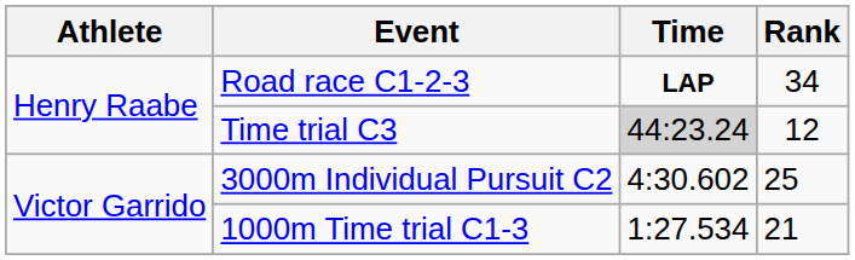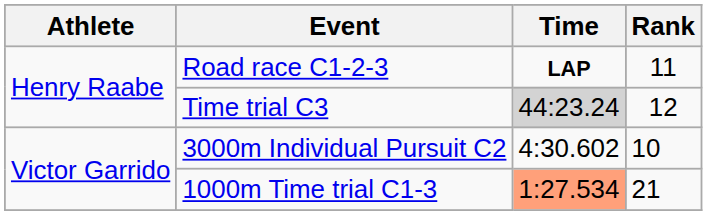 <table class="wikitable" style="font-size:90%">
 <tr>
 <th>Athlete</th>
 <th>Event</th>
 <th>Time</th>
 <th>Rank</th>
 </tr>
 <tr align="center">
 <td rowspan="2" align="left"><a href='#'>Henry Raabe</a></td>
 <td align="left"><a href='#'>Road race C1-2-3</a></td>
 <td><strong><small>LAP</small></strong></td>
-<td>34</td>
+<td>11</td>
 </tr>
 <tr align="center">
 <td align="left"><a href='#'>Time trial C3</a></td>
 <td style="background: lightgrey;">44:23.24</td>
 <td>12</td>
 </tr>
 <tr>
 <td rowspan="2"><a href='#'>Victor Garrido</a></td>
 <td><a href='#'>3000m Individual Pursuit C2</a></td>
 <td>4:30.602</td>
-<td>25</td>
+<td>10</td>
 </tr>
 <tr>
 <td><a href='#'>1000m Time trial C1-3</a></td>
-<td>1:27.534</td>
+<td style="background: lightsalmon;">1:27.534</td>
 <td>21</td>
 </tr>
 </table>
